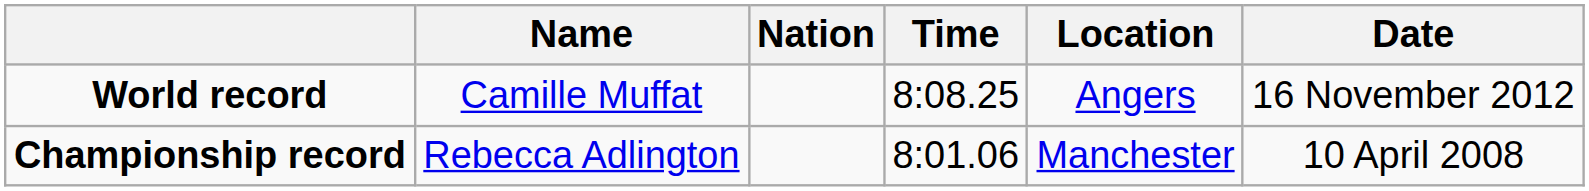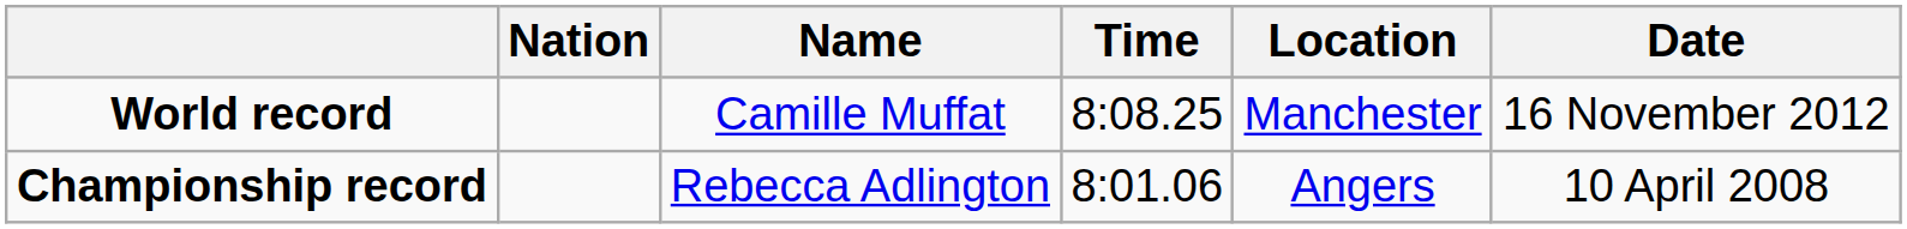 <table class=wikitable style=text-align:center>
 <tr>
 <th></th>
+<th>Nation</th>
 <th>Name</th>
-<th>Nation</th>
 <th>Time</th>
 <th>Location</th>
 <th>Date</th>
 </tr>
 <tr>
 <td><strong>World record</strong></td>
+<td></td>
 <td><a href='#'>Camille Muffat</a></td>
-<td></td>
 <td align=left>8:08.25</td>
-<td><a href='#'>Angers</a></td>
+<td><a href='#'>Manchester</a></td>
 <td>16 November 2012</td>
 </tr>
 <tr>
 <td><strong>Championship record</strong></td>
+<td></td>
 <td><a href='#'>Rebecca Adlington</a></td>
-<td></td>
 <td align=left>8:01.06</td>
-<td><a href='#'>Manchester</a></td>
+<td><a href='#'>Angers</a></td>
 <td>10 April 2008</td>
 </tr>
 </table>
